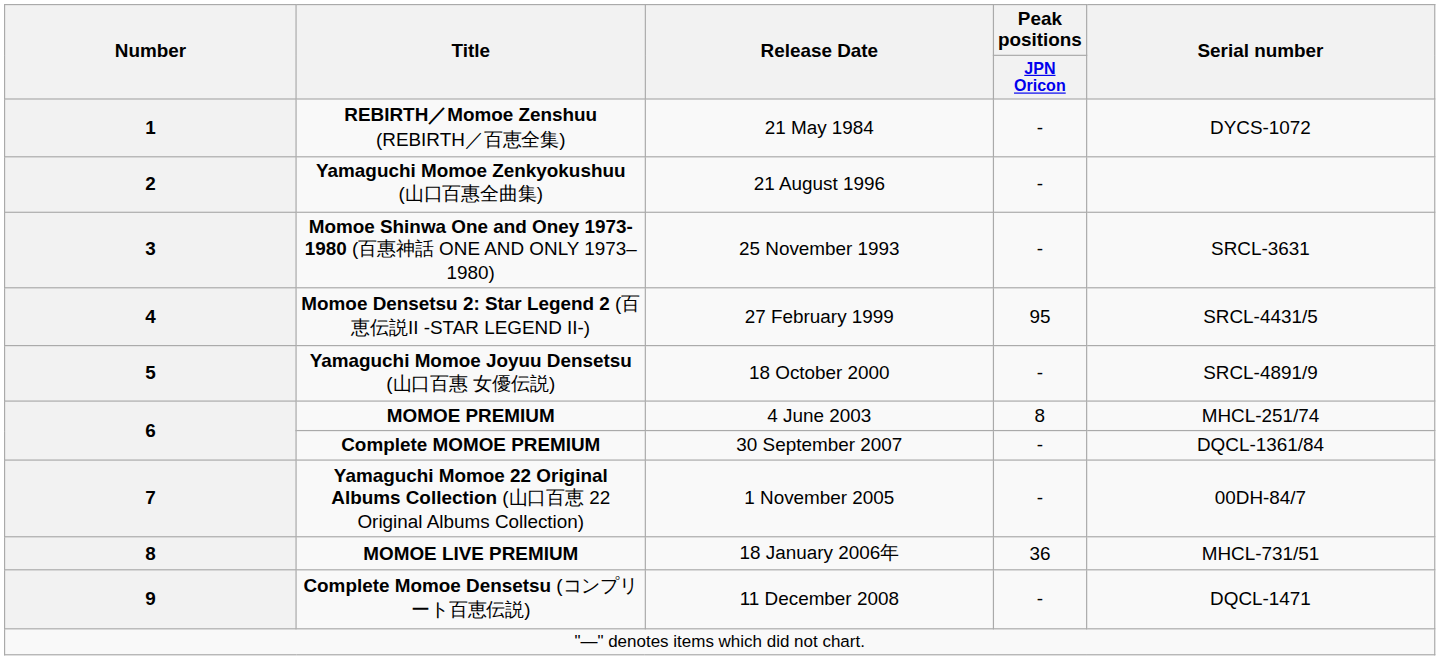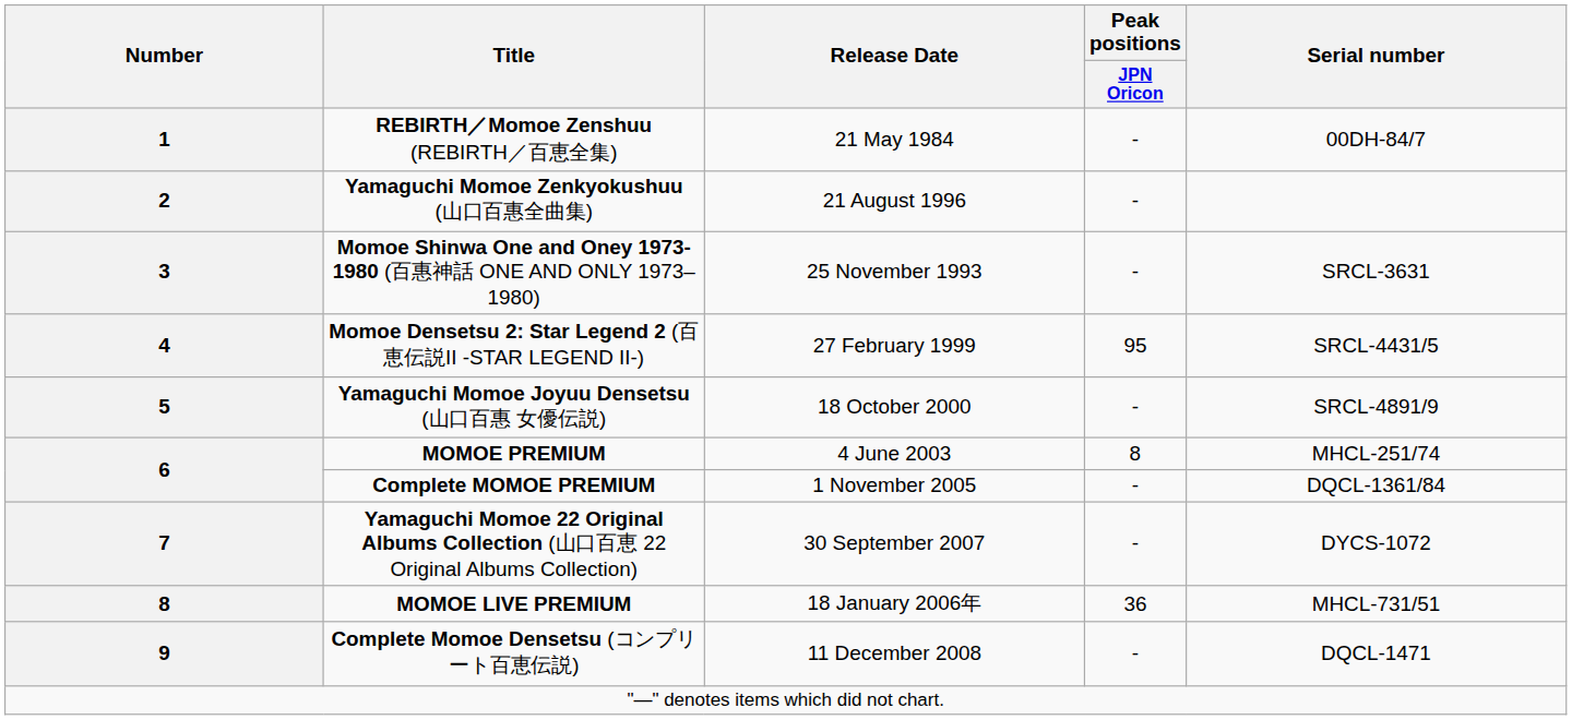 <table class="wikitable plainrowheaders" style="text-align:center;">
 <tr>
 <th style="width:15em;" rowspan="2">Number</th>
 <th style="width:18em;" rowspan="2">Title</th>
 <th style="width:18em;" rowspan="2">Release Date</th>
 <th colspan="1">Peak positions</th>
 <th style="width:18em;" rowspan="2">Serial number</th>
 </tr>
 <tr>
 <th style="width:3em;font-size:85%"><a href='#'>JPN<br>Oricon</a><br></th>
 </tr>
 <tr>
 <th>1</th>
 <td><strong>REBIRTH／Momoe Zenshuu</strong> (REBIRTH／百恵全集)</td>
 <td>21 May 1984</td>
 <td>-</td>
-<td>DYCS-1072</td>
+<td>00DH-84/7</td>
 </tr>
 <tr>
 <th>2</th>
 <td><strong>Yamaguchi Momoe Zenkyokushuu</strong> (山口百惠全曲集)</td>
 <td>21 August 1996</td>
 <td>-</td>
 <td></td>
 </tr>
 <tr>
 <th>3</th>
 <td><strong>Momoe Shinwa One and Oney 1973-1980</strong> (百惠神話 ONE AND ONLY 1973–1980)</td>
 <td>25 November 1993</td>
 <td>-</td>
 <td>SRCL-3631</td>
 </tr>
 <tr>
 <th>4</th>
 <td><strong>Momoe Densetsu 2: Star Legend 2</strong> (百恵伝説II -STAR LEGEND II-)</td>
 <td>27 February 1999</td>
 <td>95</td>
 <td>SRCL-4431/5</td>
 </tr>
 <tr>
 <th>5</th>
 <td><strong>Yamaguchi Momoe Joyuu Densetsu</strong> (山口百惠 女優伝説)</td>
 <td>18 October 2000</td>
 <td>-</td>
 <td>SRCL-4891/9</td>
 </tr>
 <tr>
 <th rowspan="2">6</th>
 <td><strong>MOMOE PREMIUM</strong></td>
 <td>4 June 2003</td>
 <td>8</td>
 <td>MHCL-251/74</td>
 </tr>
 <tr>
 <td><strong>Complete MOMOE PREMIUM</strong></td>
-<td>30 September 2007</td>
+<td>1 November 2005</td>
 <td>-</td>
 <td>DQCL-1361/84</td>
 </tr>
 <tr>
 <th>7</th>
 <td><strong>Yamaguchi Momoe 22 Original Albums Collection</strong> (山口百恵 22 Original Albums Collection)</td>
-<td>1 November 2005</td>
+<td>30 September 2007</td>
 <td>-</td>
-<td>00DH-84/7</td>
+<td>DYCS-1072</td>
 </tr>
 <tr>
 <th>8</th>
 <td><strong>MOMOE LIVE PREMIUM</strong></td>
 <td>18 January 2006年</td>
 <td>36</td>
 <td>MHCL-731/51</td>
 </tr>
 <tr>
 <th>9</th>
 <td><strong>Complete Momoe Densetsu</strong> (コンプリート百恵伝説)</td>
 <td>11 December 2008</td>
 <td>-</td>
 <td>DQCL-1471</td>
 </tr>
 <tr>
 <td colspan="11" align="center" style="font-size:90%;">"—" denotes items which did not chart.</td>
 </tr>
 </table>
